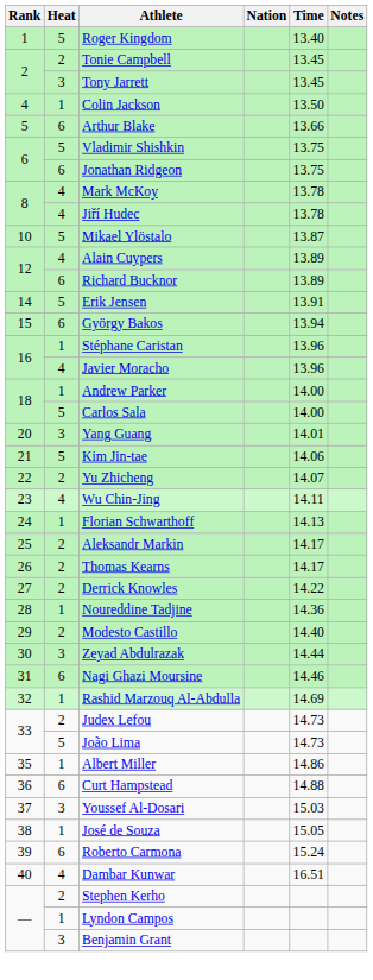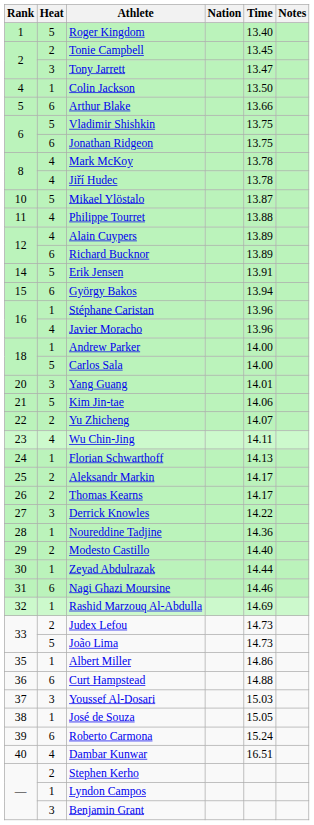 <table class="wikitable sortable" style="text-align:center">
 <tr>
 <th>Rank</th>
 <th>Heat</th>
 <th>Athlete</th>
 <th>Nation</th>
 <th>Time</th>
 <th>Notes</th>
 </tr>
 <tr bgcolor=bbf3bb>
 <td>1</td>
 <td>5</td>
 <td align="left"><a href='#'>Roger Kingdom</a></td>
 <td align=left></td>
 <td>13.40</td>
 <td></td>
 </tr>
 <tr bgcolor=bbf3bb>
 <td rowspan=2>2</td>
 <td>2</td>
 <td align="left"><a href='#'>Tonie Campbell</a></td>
 <td align=left></td>
 <td>13.45</td>
 <td></td>
 </tr>
 <tr bgcolor=bbf3bb>
 <td>3</td>
 <td align="left"><a href='#'>Tony Jarrett</a></td>
 <td align=left></td>
-<td>13.45</td>
+<td>13.47</td>
 <td></td>
 </tr>
 <tr bgcolor=bbf3bb>
 <td>4</td>
 <td>1</td>
 <td align="left"><a href='#'>Colin Jackson</a></td>
 <td align=left></td>
 <td>13.50</td>
 <td></td>
 </tr>
 <tr bgcolor=bbf3bb>
 <td>5</td>
 <td>6</td>
 <td align="left"><a href='#'>Arthur Blake</a></td>
 <td align=left></td>
 <td>13.66</td>
 <td></td>
 </tr>
 <tr bgcolor=bbf3bb>
 <td rowspan=2>6</td>
 <td>5</td>
 <td align="left"><a href='#'>Vladimir Shishkin</a></td>
 <td align=left></td>
 <td>13.75</td>
 <td></td>
 </tr>
 <tr bgcolor=bbf3bb>
 <td>6</td>
 <td align="left"><a href='#'>Jonathan Ridgeon</a></td>
 <td align=left></td>
 <td>13.75</td>
 <td></td>
 </tr>
 <tr bgcolor=bbf3bb>
 <td rowspan=2>8</td>
 <td>4</td>
 <td align="left"><a href='#'>Mark McKoy</a></td>
 <td align=left></td>
 <td>13.78</td>
 <td></td>
 </tr>
 <tr bgcolor=bbf3bb>
 <td>4</td>
 <td align="left"><a href='#'>Jiří Hudec</a></td>
 <td align=left></td>
 <td>13.78</td>
 <td></td>
 </tr>
 <tr bgcolor=bbf3bb>
 <td>10</td>
 <td>5</td>
 <td align="left"><a href='#'>Mikael Ylöstalo</a></td>
 <td align=left></td>
 <td>13.87</td>
+<td></td>
+</tr>
+<tr bgcolor=bbf3bb>
+<td>11</td>
+<td>4</td>
+<td align="left"><a href='#'>Philippe Tourret</a></td>
+<td align=left></td>
+<td>13.88</td>
 <td></td>
 </tr>
 <tr bgcolor=bbf3bb>
 <td rowspan=2>12</td>
 <td>4</td>
 <td align="left"><a href='#'>Alain Cuypers</a></td>
 <td align=left></td>
 <td>13.89</td>
 <td></td>
 </tr>
 <tr bgcolor=bbf3bb>
 <td>6</td>
 <td align="left"><a href='#'>Richard Bucknor</a></td>
 <td align=left></td>
 <td>13.89</td>
 <td></td>
 </tr>
 <tr bgcolor=bbf3bb>
 <td>14</td>
 <td>5</td>
 <td align="left"><a href='#'>Erik Jensen</a></td>
 <td align=left></td>
 <td>13.91</td>
 <td></td>
 </tr>
 <tr bgcolor=bbf3bb>
 <td>15</td>
 <td>6</td>
 <td align="left"><a href='#'>György Bakos</a></td>
 <td align=left></td>
 <td>13.94</td>
 <td></td>
 </tr>
 <tr bgcolor=bbf3bb>
 <td rowspan=2>16</td>
 <td>1</td>
 <td align="left"><a href='#'>Stéphane Caristan</a></td>
 <td align=left></td>
 <td>13.96</td>
 <td></td>
 </tr>
 <tr bgcolor=bbf3bb>
 <td>4</td>
 <td align="left"><a href='#'>Javier Moracho</a></td>
 <td align=left></td>
 <td>13.96</td>
 <td></td>
 </tr>
 <tr bgcolor=bbf3bb>
 <td rowspan=2>18</td>
 <td>1</td>
 <td align="left"><a href='#'>Andrew Parker</a></td>
 <td align=left></td>
 <td>14.00</td>
 <td></td>
 </tr>
 <tr bgcolor=bbf3bb>
 <td>5</td>
 <td align="left"><a href='#'>Carlos Sala</a></td>
 <td align=left></td>
 <td>14.00</td>
 <td></td>
 </tr>
 <tr bgcolor=bbf3bb>
 <td>20</td>
 <td>3</td>
 <td align="left"><a href='#'>Yang Guang</a></td>
 <td align=left></td>
 <td>14.01</td>
 <td></td>
 </tr>
 <tr bgcolor=bbf3bb>
 <td>21</td>
 <td>5</td>
 <td align="left"><a href='#'>Kim Jin-tae</a></td>
 <td align=left></td>
 <td>14.06</td>
 <td></td>
 </tr>
 <tr bgcolor=bbf3bb>
 <td>22</td>
 <td>2</td>
 <td align="left"><a href='#'>Yu Zhicheng</a></td>
 <td align=left></td>
 <td>14.07</td>
 <td></td>
 </tr>
 <tr bgcolor=ccf9cc>
 <td>23</td>
 <td>4</td>
 <td align="left"><a href='#'>Wu Chin-Jing</a></td>
 <td align=left></td>
 <td>14.11</td>
 <td></td>
 </tr>
 <tr bgcolor=bbf3bb>
 <td>24</td>
 <td>1</td>
 <td align="left"><a href='#'>Florian Schwarthoff</a></td>
 <td align=left></td>
 <td>14.13</td>
 <td></td>
 </tr>
 <tr bgcolor=bbf3bb>
 <td>25</td>
 <td>2</td>
 <td align="left"><a href='#'>Aleksandr Markin</a></td>
 <td align=left></td>
 <td>14.17</td>
 <td></td>
 </tr>
 <tr bgcolor=bbf3bb>
 <td>26</td>
 <td>2</td>
 <td align="left"><a href='#'>Thomas Kearns</a></td>
 <td align=left></td>
 <td>14.17</td>
 <td></td>
 </tr>
 <tr bgcolor=bbf3bb>
 <td>27</td>
-<td>2</td>
+<td>3</td>
 <td align="left"><a href='#'>Derrick Knowles</a></td>
 <td align=left></td>
 <td>14.22</td>
 <td></td>
 </tr>
 <tr bgcolor=bbf3bb>
 <td>28</td>
 <td>1</td>
 <td align="left"><a href='#'>Noureddine Tadjine</a></td>
 <td align=left></td>
 <td>14.36</td>
 <td></td>
 </tr>
 <tr bgcolor=bbf3bb>
 <td>29</td>
 <td>2</td>
 <td align="left"><a href='#'>Modesto Castillo</a></td>
 <td align=left></td>
 <td>14.40</td>
 <td></td>
 </tr>
 <tr bgcolor=bbf3bb>
 <td>30</td>
-<td>3</td>
+<td>1</td>
 <td align="left"><a href='#'>Zeyad Abdulrazak</a></td>
 <td align=left></td>
 <td>14.44</td>
 <td></td>
 </tr>
 <tr bgcolor=bbf3bb>
 <td>31</td>
 <td>6</td>
 <td align="left"><a href='#'>Nagi Ghazi Moursine</a></td>
 <td align=left></td>
 <td>14.46</td>
 <td></td>
 </tr>
 <tr bgcolor=ccf9cc>
 <td>32</td>
 <td>1</td>
 <td align="left"><a href='#'>Rashid Marzouq Al-Abdulla</a></td>
 <td align=left></td>
 <td>14.69</td>
 <td></td>
 </tr>
 <tr>
 <td rowspan=2>33</td>
 <td>2</td>
 <td align="left"><a href='#'>Judex Lefou</a></td>
 <td align=left></td>
 <td>14.73</td>
 <td></td>
 </tr>
 <tr>
 <td>5</td>
 <td align="left"><a href='#'>João Lima</a></td>
 <td align=left></td>
 <td>14.73</td>
 <td></td>
 </tr>
 <tr>
 <td>35</td>
 <td>1</td>
 <td align="left"><a href='#'>Albert Miller</a></td>
 <td align=left></td>
 <td>14.86</td>
 <td></td>
 </tr>
 <tr>
 <td>36</td>
 <td>6</td>
 <td align="left"><a href='#'>Curt Hampstead</a></td>
 <td align=left></td>
 <td>14.88</td>
 <td></td>
 </tr>
 <tr>
 <td>37</td>
 <td>3</td>
 <td align="left"><a href='#'>Youssef Al-Dosari</a></td>
 <td align=left></td>
 <td>15.03</td>
 <td></td>
 </tr>
 <tr>
 <td>38</td>
 <td>1</td>
 <td align="left"><a href='#'>José de Souza</a></td>
 <td align=left></td>
 <td>15.05</td>
 <td></td>
 </tr>
 <tr>
 <td>39</td>
 <td>6</td>
 <td align="left"><a href='#'>Roberto Carmona</a></td>
 <td align=left></td>
 <td>15.24</td>
 <td></td>
 </tr>
 <tr>
 <td>40</td>
 <td>4</td>
 <td align="left"><a href='#'>Dambar Kunwar</a></td>
 <td align=left></td>
 <td>16.51</td>
 <td></td>
 </tr>
 <tr>
 <td rowspan=3 data-sort-value=41>—</td>
 <td>2</td>
 <td align="left"><a href='#'>Stephen Kerho</a></td>
 <td align=left></td>
 <td data-sort-value=99.98></td>
 <td></td>
 </tr>
 <tr>
 <td>1</td>
 <td align="left"><a href='#'>Lyndon Campos</a></td>
 <td align=left></td>
 <td data-sort-value=99.99></td>
 <td></td>
 </tr>
 <tr>
 <td>3</td>
 <td align="left"><a href='#'>Benjamin Grant</a></td>
 <td align=left></td>
 <td data-sort-value=99.99></td>
 <td></td>
 </tr>
 </table>
